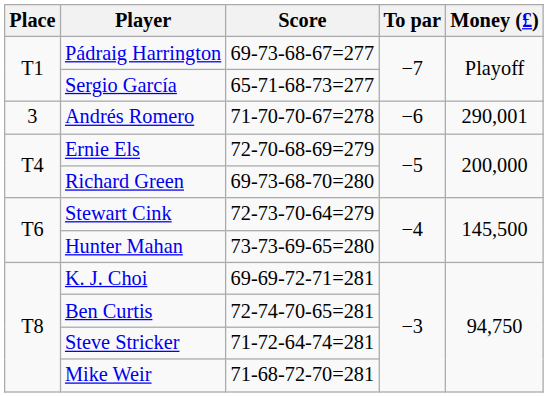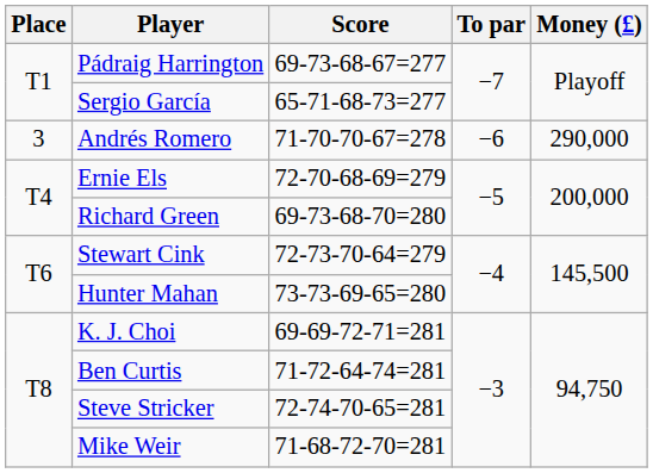 <table class="wikitable">
 <tr>
 <th>Place</th>
 <th>Player</th>
 <th>Score</th>
 <th>To par</th>
 <th>Money (<a href='#'>£</a>)</th>
 </tr>
 <tr>
 <td rowspan=2 align=center>T1</td>
 <td> <a href='#'>Pádraig Harrington</a></td>
 <td>69-73-68-67=277</td>
 <td rowspan=2 align=center>−7</td>
 <td rowspan=2 align=center>Playoff</td>
 </tr>
 <tr>
 <td> <a href='#'>Sergio García</a></td>
 <td>65-71-68-73=277</td>
 </tr>
 <tr>
 <td align="center">3</td>
 <td> <a href='#'>Andrés Romero</a></td>
 <td>71-70-70-67=278</td>
 <td align="center">−6</td>
-<td align="center">290,001</td>
+<td align="center">290,000</td>
 </tr>
 <tr>
 <td rowspan="2" align="center">T4</td>
 <td> <a href='#'>Ernie Els</a></td>
 <td>72-70-68-69=279</td>
 <td rowspan="2" align="center">−5</td>
 <td rowspan="2" align="center">200,000</td>
 </tr>
 <tr>
 <td> <a href='#'>Richard Green</a></td>
 <td>69-73-68-70=280</td>
 </tr>
 <tr>
 <td rowspan="2" align="center">T6</td>
 <td> <a href='#'>Stewart Cink</a></td>
 <td>72-73-70-64=279</td>
 <td rowspan="2" align="center">−4</td>
 <td rowspan="2" align="center">145,500</td>
 </tr>
 <tr>
 <td> <a href='#'>Hunter Mahan</a></td>
 <td>73-73-69-65=280</td>
 </tr>
 <tr>
 <td rowspan="4" align="center">T8</td>
 <td> <a href='#'>K. J. Choi</a></td>
 <td>69-69-72-71=281</td>
 <td rowspan="4" align="center">−3</td>
 <td rowspan="4" align="center">94,750</td>
 </tr>
 <tr>
 <td> <a href='#'>Ben Curtis</a></td>
-<td>72-74-70-65=281</td>
+<td>71-72-64-74=281</td>
 </tr>
 <tr>
 <td> <a href='#'>Steve Stricker</a></td>
-<td>71-72-64-74=281</td>
+<td>72-74-70-65=281</td>
 </tr>
 <tr>
 <td> <a href='#'>Mike Weir</a></td>
 <td>71-68-72-70=281</td>
 </tr>
 </table>
